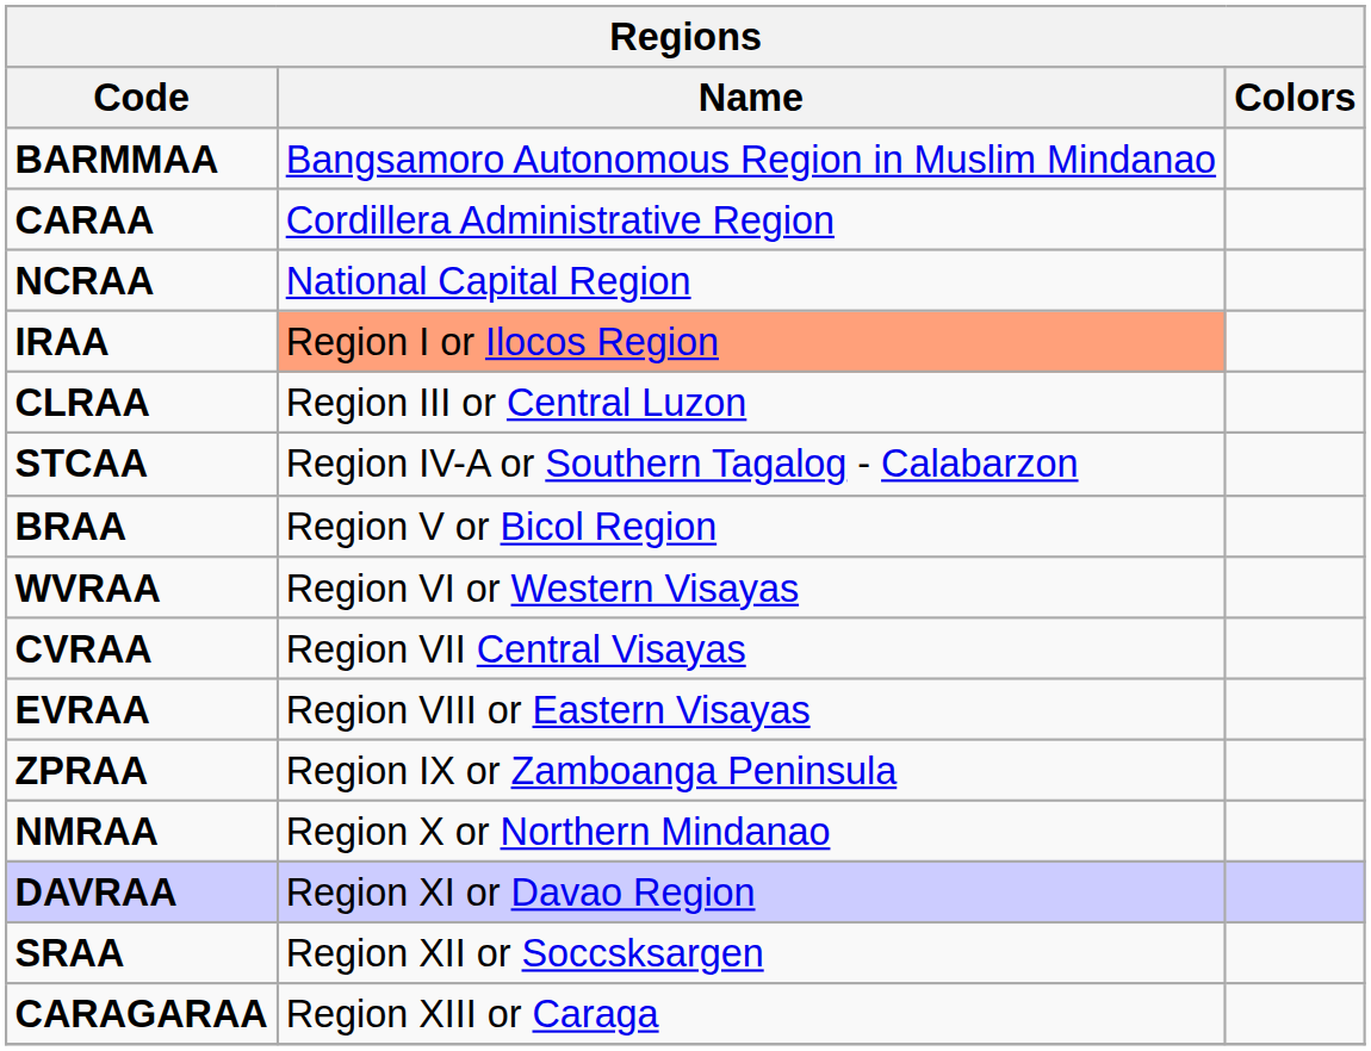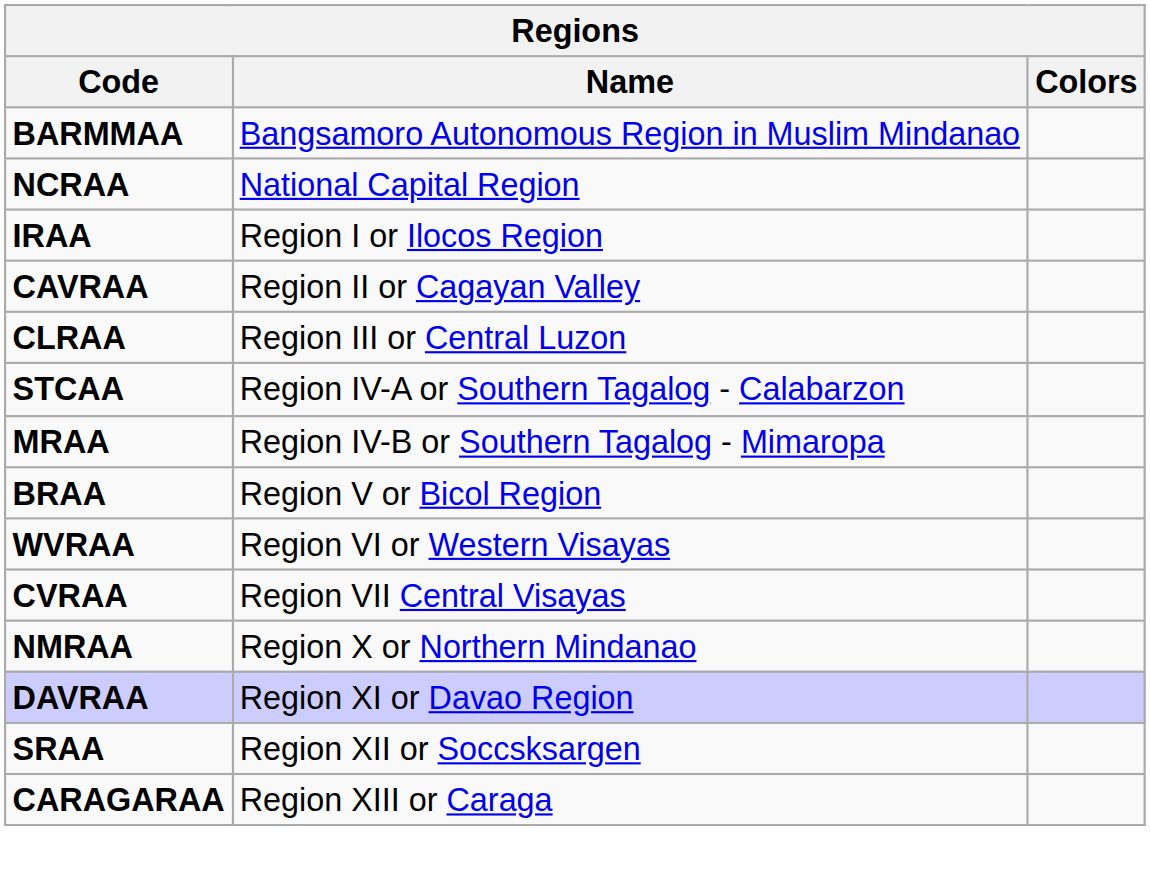 <table class="wikitable" style="font-size:95%; text-align:right">
 <tr>
 <th colspan=3>Regions</th>
 </tr>
 <tr>
 <th>Code</th>
 <th>Name</th>
 <th>Colors</th>
 </tr>
 <tr>
 <td align=left><strong>BARMMAA</strong></td>
 <td align=left><a href='#'>Bangsamoro Autonomous Region in Muslim Mindanao</a></td>
 <td></td>
 </tr>
 <tr>
-<td align=left><strong>CARAA</strong></td>
-<td align=left><a href='#'>Cordillera Administrative Region</a></td>
-<td></td>
-</tr>
-<tr>
 <td align=left><strong>NCRAA</strong></td>
 <td align=left><a href='#'>National Capital Region</a></td>
 <td></td>
 </tr>
 <tr>
 <td align=left><strong>IRAA</strong></td>
-<td align=left style="background: lightsalmon;">Region I or <a href='#'>Ilocos Region</a></td>
+<td align=left>Region I or <a href='#'>Ilocos Region</a></td>
+<td></td>
+</tr>
+<tr>
+<td align=left><strong>CAVRAA</strong></td>
+<td align=left>Region II or <a href='#'>Cagayan Valley</a></td>
 <td></td>
 </tr>
 <tr>
 <td align=left><strong>CLRAA</strong></td>
 <td align=left>Region III or <a href='#'>Central Luzon</a></td>
 <td></td>
 </tr>
 <tr>
 <td align=left><strong>STCAA</strong></td>
 <td align=left>Region IV-A or <a href='#'>Southern Tagalog</a> - <a href='#'>Calabarzon</a></td>
+<td></td>
+</tr>
+<tr>
+<td align=left><strong>MRAA</strong></td>
+<td align=left>Region IV-B or <a href='#'>Southern Tagalog</a> - <a href='#'>Mimaropa</a></td>
 <td></td>
 </tr>
 <tr>
 <td align=left><strong>BRAA</strong></td>
 <td align=left>Region V or <a href='#'>Bicol Region</a></td>
 <td></td>
 </tr>
 <tr>
 <td align=left><strong>WVRAA</strong></td>
 <td align=left>Region VI or <a href='#'>Western Visayas</a></td>
 <td></td>
 </tr>
 <tr>
 <td align=left><strong>CVRAA</strong></td>
 <td align=left>Region VII <a href='#'>Central Visayas</a></td>
-<td></td>
-</tr>
-<tr>
-<td align=left><strong>EVRAA</strong></td>
-<td align=left>Region VIII or <a href='#'>Eastern Visayas</a></td>
-<td></td>
-</tr>
-<tr>
-<td align=left><strong>ZPRAA</strong></td>
-<td align=left>Region IX or <a href='#'>Zamboanga Peninsula</a></td>
 <td></td>
 </tr>
 <tr>
 <td align=left><strong>NMRAA</strong></td>
 <td align=left>Region X or <a href='#'>Northern Mindanao</a></td>
 <td></td>
 </tr>
 <tr style="background:#ccf;">
 <td align=left><strong>DAVRAA</strong></td>
 <td align=left>Region XI or <a href='#'>Davao Region</a></td>
 <td></td>
 </tr>
 <tr>
 <td align=left><strong>SRAA</strong></td>
 <td align=left>Region XII or <a href='#'>Soccsksargen</a></td>
 <td></td>
 </tr>
 <tr>
 <td align=left><strong>CARAGARAA</strong></td>
 <td align=left>Region XIII or <a href='#'>Caraga</a></td>
 <td></td>
 </tr>
 <tr>
 </tr>
 </table>
